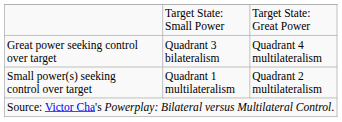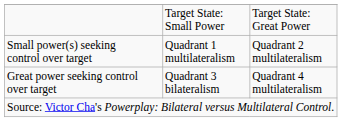 <table class="wikitable floatright">
 <tr>
 </tr>
 <tr>
 <td></td>
 <td>Target State:<br>Small Power</td>
 <td>Target State:<br>Great Power</td>
 </tr>
 <tr>
+<td>Small power(s) seeking<br>control over target</td>
+<td>Quadrant 1<br>multilateralism</td>
+<td>Quadrant 2<br>multilateralism</td>
+</tr>
+<tr>
 <td>Great power seeking control<br>over target</td>
 <td>Quadrant 3<br>bilateralism</td>
 <td>Quadrant 4<br>multilateralism</td>
 </tr>
 <tr>
-<td>Small power(s) seeking<br>control over target</td>
-<td>Quadrant 1<br>multilateralism</td>
-<td>Quadrant 2<br>multilateralism</td>
-</tr>
-<tr>
 <td colspan=3>Source: <a href='#'>Victor Cha</a>'s <em>Powerplay: Bilateral versus Multilateral Control</em>.</td>
 </tr>
 </table>
